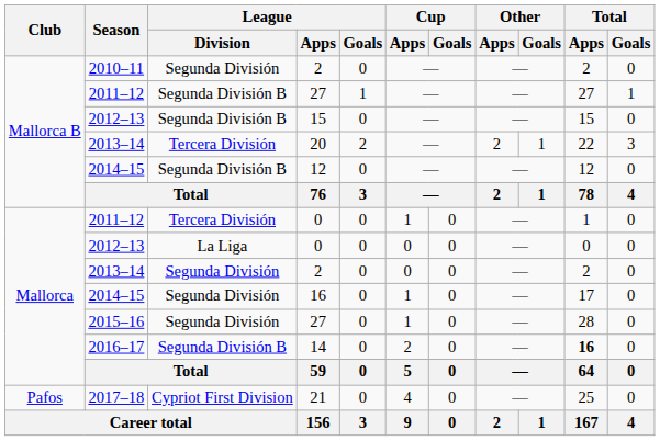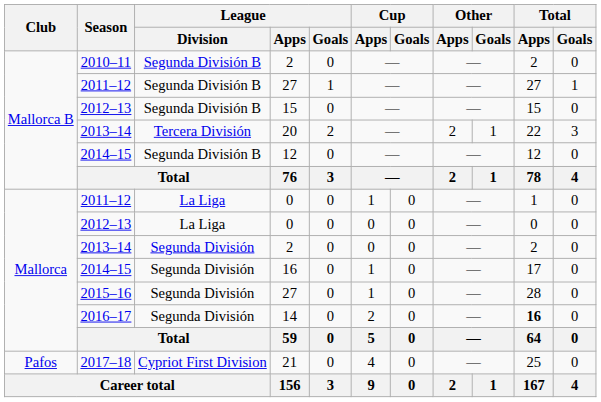 <table class="wikitable" style="text-align: center;">
 <tr>
 <th rowspan="2">Club</th>
 <th rowspan="2">Season</th>
 <th colspan="3">League</th>
 <th colspan="2">Cup</th>
 <th colspan="2">Other</th>
 <th colspan="2">Total</th>
 </tr>
 <tr>
 <th>Division</th>
 <th>Apps</th>
 <th>Goals</th>
 <th>Apps</th>
 <th>Goals</th>
 <th>Apps</th>
 <th>Goals</th>
 <th>Apps</th>
 <th>Goals</th>
 </tr>
 <tr>
 <td rowspan="6"><a href='#'>Mallorca B</a></td>
 <td><a href='#'>2010–11</a></td>
-<td>Segunda División</td>
+<td><a href='#'>Segunda División B</a></td>
 <td>2</td>
 <td>0</td>
 <td colspan="2">—</td>
 <td colspan="2">—</td>
 <td>2</td>
 <td>0</td>
 </tr>
 <tr>
 <td><a href='#'>2011–12</a></td>
 <td>Segunda División B</td>
 <td>27</td>
 <td>1</td>
 <td colspan="2">—</td>
 <td colspan="2">—</td>
 <td>27</td>
 <td>1</td>
 </tr>
 <tr>
 <td><a href='#'>2012–13</a></td>
 <td>Segunda División B</td>
 <td>15</td>
 <td>0</td>
 <td colspan="2">—</td>
 <td colspan="2">—</td>
 <td>15</td>
 <td>0</td>
 </tr>
 <tr>
 <td><a href='#'>2013–14</a></td>
 <td><a href='#'>Tercera División</a></td>
 <td>20</td>
 <td>2</td>
 <td colspan="2">—</td>
 <td>2</td>
 <td>1</td>
 <td>22</td>
 <td>3</td>
 </tr>
 <tr>
 <td><a href='#'>2014–15</a></td>
 <td>Segunda División B</td>
 <td>12</td>
 <td>0</td>
 <td colspan="2">—</td>
 <td colspan="2">—</td>
 <td>12</td>
 <td>0</td>
 </tr>
 <tr>
 <th colspan="2">Total</th>
 <th>76</th>
 <th>3</th>
 <th colspan="2">—</th>
 <th>2</th>
 <th>1</th>
 <th>78</th>
 <th>4</th>
 </tr>
 <tr>
 <td rowspan="7"><a href='#'>Mallorca</a></td>
 <td><a href='#'>2011–12</a></td>
-<td><a href='#'>Tercera División</a></td>
+<td><a href='#'>La Liga</a></td>
 <td>0</td>
 <td>0</td>
 <td>1</td>
 <td>0</td>
 <td colspan="2">—</td>
 <td>1</td>
 <td>0</td>
 </tr>
 <tr>
 <td><a href='#'>2012–13</a></td>
 <td>La Liga</td>
 <td>0</td>
 <td>0</td>
 <td>0</td>
 <td>0</td>
 <td colspan="2">—</td>
 <td>0</td>
 <td>0</td>
 </tr>
 <tr>
 <td><a href='#'>2013–14</a></td>
 <td><a href='#'>Segunda División</a></td>
 <td>2</td>
 <td>0</td>
 <td>0</td>
 <td>0</td>
 <td colspan="2">—</td>
 <td>2</td>
 <td>0</td>
 </tr>
 <tr>
 <td><a href='#'>2014–15</a></td>
 <td>Segunda División</td>
 <td>16</td>
 <td>0</td>
 <td>1</td>
 <td>0</td>
 <td colspan="2">—</td>
 <td>17</td>
 <td>0</td>
 </tr>
 <tr>
 <td><a href='#'>2015–16</a></td>
 <td>Segunda División</td>
 <td>27</td>
 <td>0</td>
 <td>1</td>
 <td>0</td>
 <td colspan="2">—</td>
 <td>28</td>
 <td>0</td>
 </tr>
 <tr>
 <td><a href='#'>2016–17</a></td>
-<td><a href='#'>Segunda División B</a></td>
+<td>Segunda División</td>
 <td>14</td>
 <td>0</td>
 <td>2</td>
 <td>0</td>
 <td colspan="2">—</td>
 <td><strong>16</strong></td>
 <td>0</td>
 </tr>
 <tr>
 <th colspan="2">Total</th>
 <th>59</th>
 <th>0</th>
 <th>5</th>
 <th>0</th>
 <th colspan="2">—</th>
 <th>64</th>
 <th>0</th>
 </tr>
 <tr>
 <td><a href='#'>Pafos</a></td>
 <td><a href='#'>2017–18</a></td>
 <td><a href='#'>Cypriot First Division</a></td>
 <td>21</td>
 <td>0</td>
 <td>4</td>
 <td>0</td>
 <td colspan="2">—</td>
 <td>25</td>
 <td>0</td>
 </tr>
 <tr>
 <th colspan="3">Career total</th>
 <th>156</th>
 <th>3</th>
 <th>9</th>
 <th>0</th>
 <th>2</th>
 <th>1</th>
 <th>167</th>
 <th>4</th>
 </tr>
 </table>
